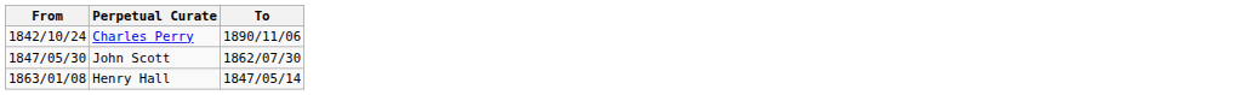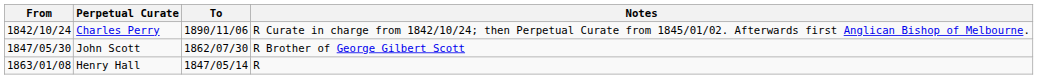 <table class="wikitable">
 <tr>
 <th>From</th>
 <th>Perpetual Curate</th>
 <th>To</th>
+<th>Notes</th>
 </tr>
 <tr>
 <td>1842/10/24</td>
 <td><a href='#'>Charles Perry</a></td>
 <td>1890/11/06</td>
+<td>R Curate in charge from 1842/10/24; then Perpetual Curate from 1845/01/02. Afterwards first <a href='#'>Anglican Bishop of Melbourne</a>.</td>
 </tr>
 <tr>
 <td>1847/05/30</td>
 <td>John Scott</td>
 <td>1862/07/30</td>
+<td>R Brother of <a href='#'>George Gilbert Scott</a></td>
 </tr>
 <tr>
 <td>1863/01/08</td>
 <td>Henry Hall</td>
 <td>1847/05/14</td>
+<td>R</td>
 </tr>
 </table>
